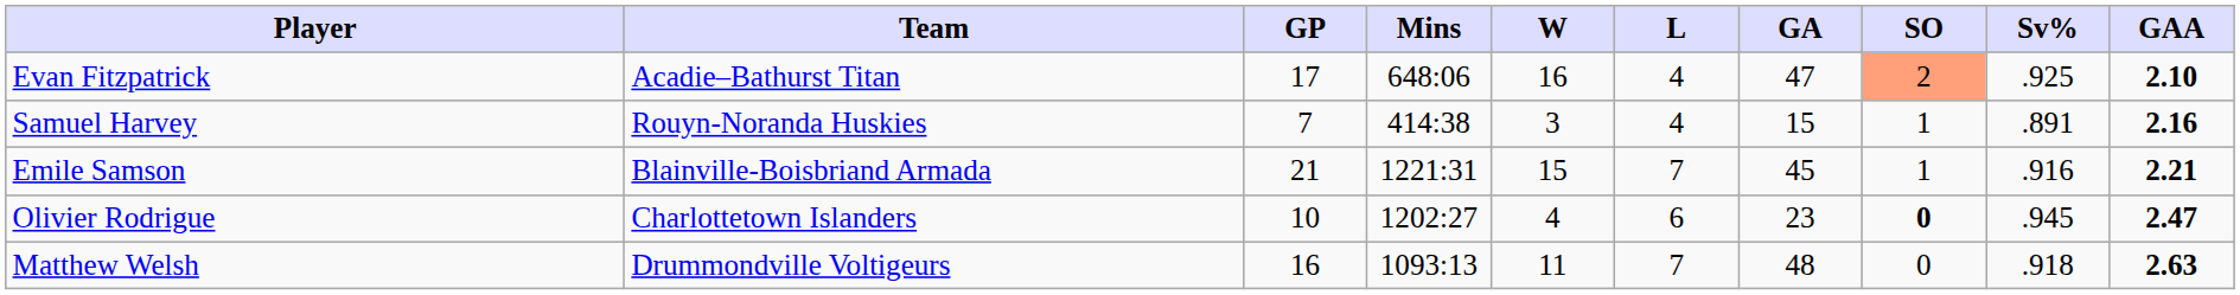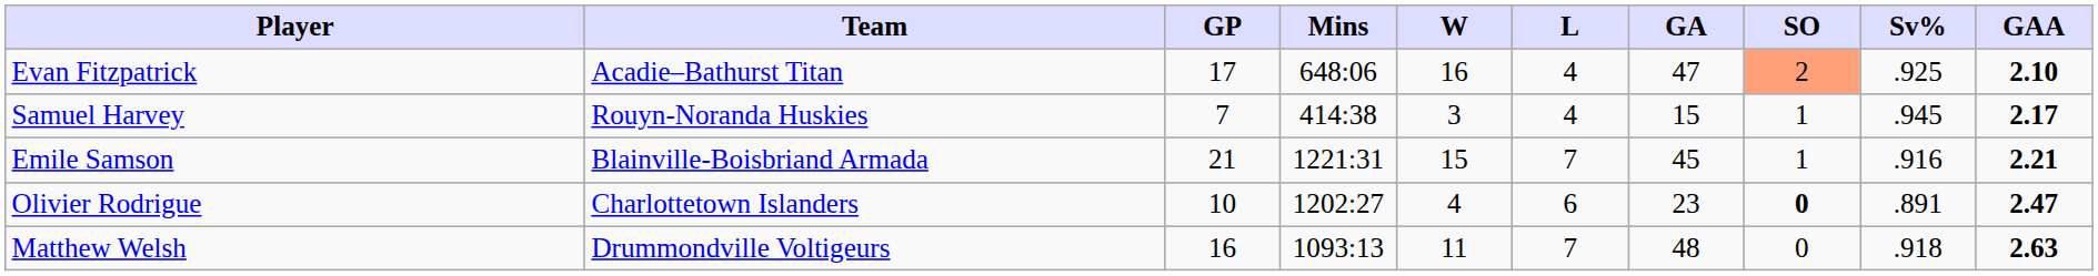 <table class="wikitable" style="text-align:center">
 <tr>
 <th style="background:#ddf; width:25%;">Player</th>
 <th style="background:#ddf; width:25%;">Team</th>
 <th style="background:#ddf; width:5%;">GP</th>
 <th style="background:#ddf; width:5%;">Mins</th>
 <th style="background:#ddf; width:5%;">W</th>
 <th style="background:#ddf; width:5%;">L</th>
 <th style="background:#ddf; width:5%;">GA</th>
 <th style="background:#ddf; width:5%;">SO</th>
 <th style="background:#ddf; width:5%;">Sv%</th>
 <th style="background:#ddf; width:5%;">GAA</th>
 </tr>
 <tr>
 <td align=left><a href='#'>Evan Fitzpatrick</a></td>
 <td align=left><a href='#'>Acadie–Bathurst Titan</a></td>
 <td>17</td>
 <td>648:06</td>
 <td>16</td>
 <td>4</td>
 <td>47</td>
 <td style="background: lightsalmon;">2</td>
 <td>.925</td>
 <td><strong>2.10</strong></td>
 </tr>
 <tr>
 <td align=left><a href='#'>Samuel Harvey</a></td>
 <td align=left><a href='#'>Rouyn-Noranda Huskies</a></td>
 <td>7</td>
 <td>414:38</td>
 <td>3</td>
 <td>4</td>
 <td>15</td>
 <td>1</td>
-<td>.891</td>
-<td><strong>2.16</strong></td>
+<td>.945</td>
+<td><strong>2.17</strong></td>
 </tr>
 <tr>
 <td align=left><a href='#'>Emile Samson</a></td>
 <td align=left><a href='#'>Blainville-Boisbriand Armada</a></td>
 <td>21</td>
 <td>1221:31</td>
 <td>15</td>
 <td>7</td>
 <td>45</td>
 <td>1</td>
 <td>.916</td>
 <td><strong>2.21</strong></td>
 </tr>
 <tr>
 <td align=left><a href='#'>Olivier Rodrigue</a></td>
 <td align=left><a href='#'>Charlottetown Islanders</a></td>
 <td>10</td>
 <td>1202:27</td>
 <td>4</td>
 <td>6</td>
 <td>23</td>
 <td><strong>0</strong></td>
-<td>.945</td>
+<td>.891</td>
 <td><strong>2.47</strong></td>
 </tr>
 <tr>
 <td align=left><a href='#'>Matthew Welsh</a></td>
 <td align=left><a href='#'>Drummondville Voltigeurs</a></td>
 <td>16</td>
 <td>1093:13</td>
 <td>11</td>
 <td>7</td>
 <td>48</td>
 <td>0</td>
 <td>.918</td>
 <td><strong>2.63</strong></td>
 </tr>
 </table>
